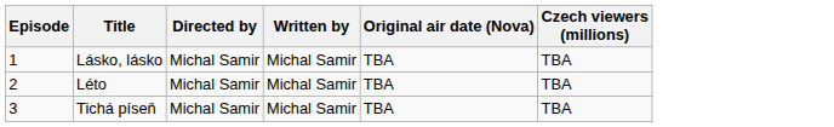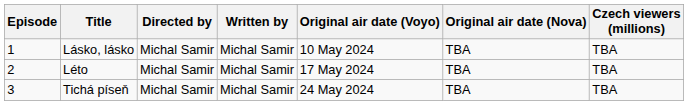 <table class="wikitable">
 <tr>
 <th>Episode</th>
 <th>Title</th>
 <th>Directed by</th>
 <th>Written by</th>
+<th>Original air date (Voyo)</th>
 <th>Original air date (Nova)</th>
 <th>Czech viewers<br>(millions)</th>
 </tr>
 <tr>
 <td>1</td>
 <td>Lásko, lásko</td>
 <td>Michal Samir</td>
 <td>Michal Samir</td>
+<td>10 May 2024</td>
 <td>TBA</td>
 <td>TBA</td>
 </tr>
 <tr>
 <td>2</td>
 <td>Léto</td>
 <td>Michal Samir</td>
 <td>Michal Samir</td>
+<td>17 May 2024</td>
 <td>TBA</td>
 <td>TBA</td>
 </tr>
 <tr>
 <td>3</td>
 <td>Tichá píseň</td>
 <td>Michal Samir</td>
 <td>Michal Samir</td>
+<td>24 May 2024</td>
 <td>TBA</td>
 <td>TBA</td>
 </tr>
 </table>
